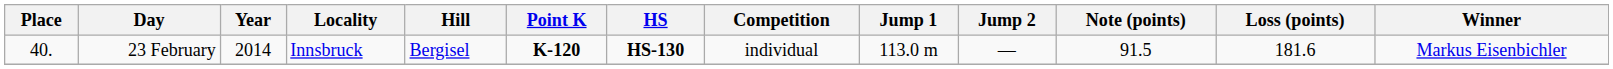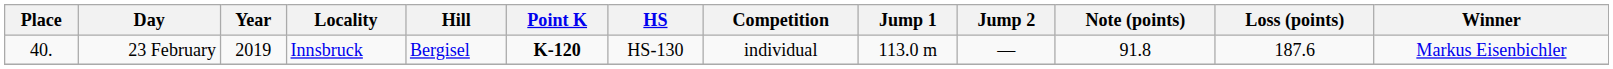 <table width=100% class=wikitable style="font-size: 89%; text-align:center">
 <tr>
 <th>Place</th>
 <th>Day</th>
 <th>Year</th>
 <th>Locality</th>
 <th>Hill</th>
 <th><a href='#'>Point K</a></th>
 <th><a href='#'>HS</a></th>
 <th>Competition</th>
 <th>Jump 1</th>
 <th>Jump 2</th>
 <th>Note (points)</th>
 <th>Loss (points)</th>
 <th>Winner</th>
 </tr>
 <tr>
 <td>40.</td>
 <td align=right>23 February</td>
-<td>2014</td>
+<td>2019</td>
 <td align=left><a href='#'>Innsbruck</a></td>
 <td align=left><a href='#'>Bergisel</a></td>
 <td><strong>K-120</strong></td>
-<td><strong>HS-130</strong></td>
+<td>HS-130</td>
 <td>individual</td>
 <td>113.0 m</td>
 <td>—</td>
-<td>91.5</td>
-<td>181.6</td>
+<td>91.8</td>
+<td>187.6</td>
 <td><a href='#'>Markus Eisenbichler</a></td>
 </tr>
 <tr>
 </tr>
 </table>
